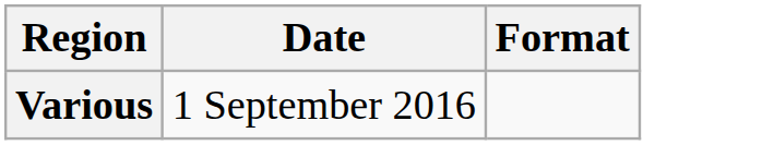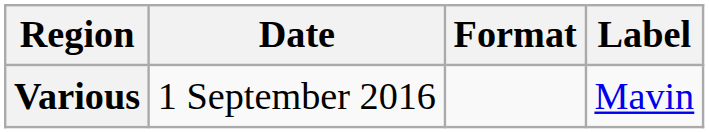 <table class="wikitable plainrowheaders">
 <tr>
 <th scope="col">Region</th>
 <th scope="col">Date</th>
 <th scope="col">Format</th>
+<th scope="col">Label</th>
 </tr>
 <tr>
 <th scope="row">Various</th>
 <td>1 September 2016</td>
 <td></td>
+<td><a href='#'>Mavin</a></td>
 </tr>
 </table>
